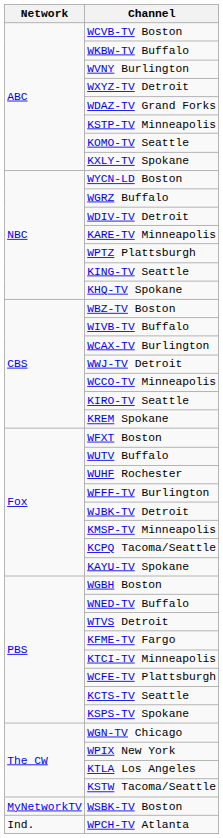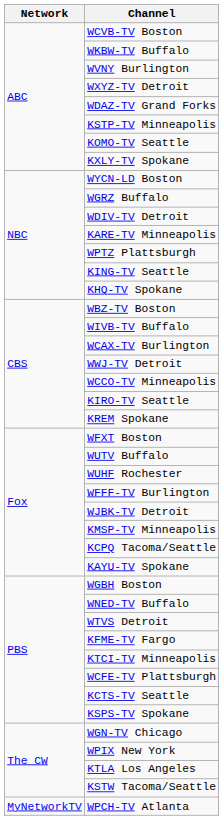 <table class="wikitable">
 <tr>
 <th>Network</th>
 <th>Channel</th>
 </tr>
 <tr>
 <td rowspan="8"><a href='#'>ABC</a></td>
 <td><a href='#'>WCVB-TV</a> Boston</td>
 </tr>
 <tr>
 <td><a href='#'>WKBW-TV</a> Buffalo</td>
 </tr>
 <tr>
 <td><a href='#'>WVNY</a> Burlington</td>
 </tr>
 <tr>
 <td><a href='#'>WXYZ-TV</a> Detroit</td>
 </tr>
 <tr>
 <td><a href='#'>WDAZ-TV</a> Grand Forks</td>
 </tr>
 <tr>
 <td><a href='#'>KSTP-TV</a> Minneapolis</td>
 </tr>
 <tr>
 <td><a href='#'>KOMO-TV</a> Seattle</td>
 </tr>
 <tr>
 <td><a href='#'>KXLY-TV</a> Spokane</td>
 </tr>
 <tr>
 <td rowspan="7"><a href='#'>NBC</a></td>
 <td><a href='#'>WYCN-LD</a> Boston</td>
 </tr>
 <tr>
 <td><a href='#'>WGRZ</a> Buffalo</td>
 </tr>
 <tr>
 <td><a href='#'>WDIV-TV</a> Detroit</td>
 </tr>
 <tr>
 <td><a href='#'>KARE-TV</a> Minneapolis</td>
 </tr>
 <tr>
 <td><a href='#'>WPTZ</a> Plattsburgh</td>
 </tr>
 <tr>
 <td><a href='#'>KING-TV</a> Seattle</td>
 </tr>
 <tr>
 <td><a href='#'>KHQ-TV</a> Spokane</td>
 </tr>
 <tr>
 <td rowspan="7"><a href='#'>CBS</a></td>
 <td><a href='#'>WBZ-TV</a> Boston</td>
 </tr>
 <tr>
 <td><a href='#'>WIVB-TV</a> Buffalo</td>
 </tr>
 <tr>
 <td><a href='#'>WCAX-TV</a> Burlington</td>
 </tr>
 <tr>
 <td><a href='#'>WWJ-TV</a> Detroit</td>
 </tr>
 <tr>
 <td><a href='#'>WCCO-TV</a> Minneapolis</td>
 </tr>
 <tr>
 <td><a href='#'>KIRO-TV</a> Seattle</td>
 </tr>
 <tr>
 <td><a href='#'>KREM</a> Spokane</td>
 </tr>
 <tr>
 <td rowspan="8"><a href='#'>Fox</a></td>
 <td><a href='#'>WFXT</a> Boston</td>
 </tr>
 <tr>
 <td><a href='#'>WUTV</a> Buffalo</td>
 </tr>
 <tr>
 <td><a href='#'>WUHF</a> Rochester</td>
 </tr>
 <tr>
 <td><a href='#'>WFFF-TV</a> Burlington</td>
 </tr>
 <tr>
 <td><a href='#'>WJBK-TV</a> Detroit</td>
 </tr>
 <tr>
 <td><a href='#'>KMSP-TV</a> Minneapolis</td>
 </tr>
 <tr>
 <td><a href='#'>KCPQ</a> Tacoma/Seattle</td>
 </tr>
 <tr>
 <td><a href='#'>KAYU-TV</a> Spokane</td>
 </tr>
 <tr>
 <td rowspan="8"><a href='#'>PBS</a></td>
 <td><a href='#'>WGBH</a> Boston</td>
 </tr>
 <tr>
 <td><a href='#'>WNED-TV</a> Buffalo</td>
 </tr>
 <tr>
 <td><a href='#'>WTVS</a> Detroit</td>
 </tr>
 <tr>
 <td><a href='#'>KFME-TV</a> Fargo</td>
 </tr>
 <tr>
 <td><a href='#'>KTCI-TV</a> Minneapolis</td>
 </tr>
 <tr>
 <td><a href='#'>WCFE-TV</a> Plattsburgh</td>
 </tr>
 <tr>
 <td><a href='#'>KCTS-TV</a> Seattle</td>
 </tr>
 <tr>
 <td><a href='#'>KSPS-TV</a> Spokane</td>
 </tr>
 <tr>
 <td rowspan="4"><a href='#'>The CW</a></td>
 <td><a href='#'>WGN-TV</a> Chicago</td>
 </tr>
 <tr>
 <td><a href='#'>WPIX</a> New York</td>
 </tr>
 <tr>
 <td><a href='#'>KTLA</a> Los Angeles</td>
 </tr>
 <tr>
 <td><a href='#'>KSTW</a> Tacoma/Seattle</td>
 </tr>
 <tr>
 <td><a href='#'>MyNetworkTV</a></td>
-<td><a href='#'>WSBK-TV</a> Boston</td>
-</tr>
-<tr>
-<td>Ind.</td>
 <td><a href='#'>WPCH-TV</a> Atlanta</td>
 </tr>
 </table>
